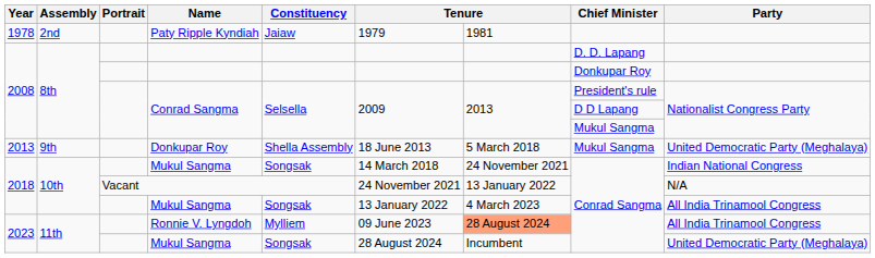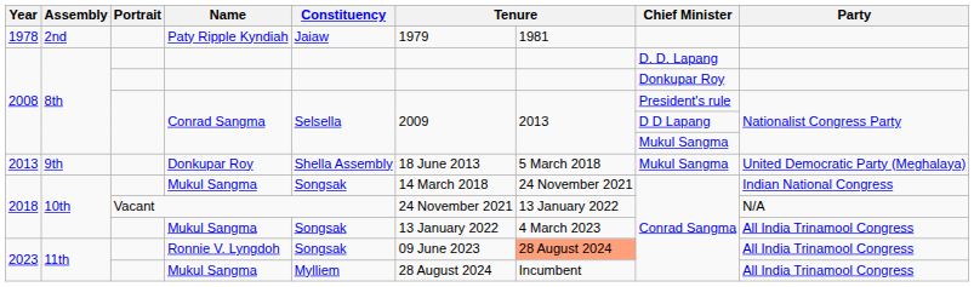 <table class="wikitable">
 <tr>
 <th>Year</th>
 <th>Assembly</th>
 <th>Portrait</th>
 <th>Name</th>
 <th><a href='#'>Constituency</a></th>
 <th colspan="2">Tenure</th>
 <th>Chief Minister</th>
 <th>Party</th>
 </tr>
 <tr>
 <td><a href='#'>1978</a></td>
 <td><a href='#'>2nd</a></td>
 <td></td>
 <td><a href='#'>Paty Ripple Kyndiah</a></td>
 <td><a href='#'>Jaiaw</a></td>
 <td>1979</td>
 <td>1981</td>
 <td></td>
 <td></td>
 </tr>
 <tr>
 <td rowspan="5"><a href='#'>2008</a></td>
 <td rowspan="5"><a href='#'>8th</a></td>
 <td></td>
 <td></td>
 <td></td>
 <td></td>
 <td></td>
 <td><a href='#'>D. D. Lapang</a></td>
 <td></td>
 </tr>
 <tr>
 <td></td>
 <td></td>
 <td></td>
 <td></td>
 <td></td>
 <td><a href='#'>Donkupar Roy</a></td>
 <td></td>
 </tr>
 <tr>
 <td rowspan="3"></td>
 <td rowspan="3"><a href='#'>Conrad Sangma</a></td>
 <td rowspan="3"><a href='#'>Selsella</a></td>
 <td rowspan="3">2009</td>
 <td rowspan="3">2013</td>
 <td><a href='#'>President's rule</a></td>
 <td rowspan="3"><a href='#'>Nationalist Congress Party</a></td>
 </tr>
 <tr>
 <td><a href='#'>D D Lapang</a></td>
 </tr>
 <tr>
 <td><a href='#'>Mukul Sangma</a></td>
 </tr>
 <tr>
 <td><a href='#'>2013</a></td>
 <td><a href='#'>9th</a></td>
 <td></td>
 <td><a href='#'>Donkupar Roy</a></td>
 <td><a href='#'>Shella Assembly</a></td>
 <td>18 June 2013</td>
 <td>5 March 2018</td>
 <td><a href='#'>Mukul Sangma</a></td>
 <td><a href='#'>United Democratic Party (Meghalaya)</a></td>
 </tr>
 <tr>
 <td rowspan="3"><a href='#'>2018</a></td>
 <td rowspan="3"><a href='#'>10th</a></td>
 <td></td>
 <td><a href='#'>Mukul Sangma</a></td>
 <td><a href='#'>Songsak</a></td>
 <td>14 March 2018</td>
 <td>24 November 2021</td>
 <td rowspan="5"><a href='#'>Conrad Sangma</a></td>
 <td><a href='#'>Indian National Congress</a></td>
 </tr>
 <tr>
 <td colspan="3">Vacant</td>
 <td>24 November  2021</td>
 <td>13 January 2022</td>
 <td>N/A</td>
 </tr>
 <tr>
 <td></td>
 <td><a href='#'>Mukul Sangma</a></td>
 <td><a href='#'>Songsak</a></td>
 <td>13 January 2022</td>
 <td>4 March 2023</td>
 <td><a href='#'>All India Trinamool Congress</a></td>
 </tr>
 <tr>
 <td rowspan="2"><a href='#'>2023</a></td>
 <td rowspan="2"><a href='#'>11th</a></td>
 <td></td>
 <td><a href='#'>Ronnie V. Lyngdoh</a></td>
-<td><a href='#'>Mylliem</a></td>
+<td><a href='#'>Songsak</a></td>
 <td>09 June 2023</td>
 <td style="background: lightsalmon;">28 August 2024</td>
 <td><a href='#'>All India Trinamool Congress</a></td>
 </tr>
 <tr>
 <td></td>
 <td><a href='#'>Mukul Sangma</a></td>
-<td><a href='#'>Songsak</a></td>
+<td><a href='#'>Mylliem</a></td>
 <td>28 August 2024</td>
 <td>Incumbent</td>
-<td><a href='#'>United Democratic Party (Meghalaya)</a></td>
+<td><a href='#'>All India Trinamool Congress</a></td>
 </tr>
 </table>
